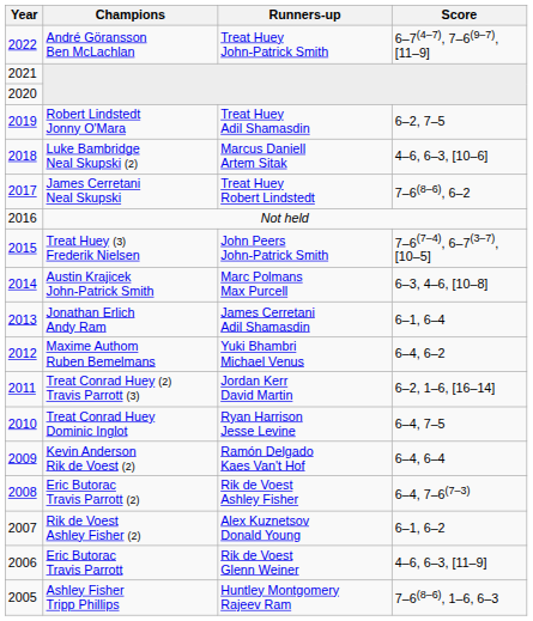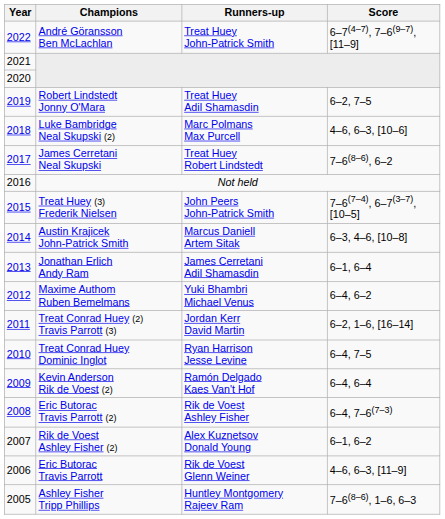 <table class="wikitable">
 <tr>
 <th style="width:40px">Year</th>
 <th style="width:210px">Champions</th>
 <th style="width:210px">Runners-up</th>
 <th style="width:160px">Score</th>
 </tr>
 <tr>
 <td><a href='#'>2022</a></td>
 <td> <a href='#'>André Göransson</a> <br>  <a href='#'>Ben McLachlan</a></td>
 <td> <a href='#'>Treat Huey</a> <br>  <a href='#'>John-Patrick Smith</a></td>
 <td>6–7<sup>(4–7)</sup>, 7–6<sup>(9–7)</sup>, [11–9]</td>
 </tr>
 <tr>
 <td>2021</td>
 <td rowspan=2 colspan=3 bgcolor="#ededed"></td>
 </tr>
 <tr>
 <td>2020</td>
 </tr>
 <tr>
 <td><a href='#'>2019</a></td>
 <td> <a href='#'>Robert Lindstedt</a> <br>  <a href='#'>Jonny O'Mara</a></td>
 <td> <a href='#'>Treat Huey</a> <br>  <a href='#'>Adil Shamasdin</a></td>
 <td>6–2, 7–5</td>
 </tr>
 <tr>
 <td><a href='#'>2018</a></td>
 <td> <a href='#'>Luke Bambridge</a> <br>  <a href='#'>Neal Skupski</a> <small>(2)</small></td>
-<td> <a href='#'>Marcus Daniell</a> <br>  <a href='#'>Artem Sitak</a></td>
+<td> <a href='#'>Marc Polmans</a> <br>  <a href='#'>Max Purcell</a></td>
 <td>4–6, 6–3, [10–6]</td>
 </tr>
 <tr>
 <td><a href='#'>2017</a></td>
 <td> <a href='#'>James Cerretani</a> <br>  <a href='#'>Neal Skupski</a></td>
 <td> <a href='#'>Treat Huey</a> <br>  <a href='#'>Robert Lindstedt</a></td>
 <td>7–6<sup>(8–6)</sup>, 6–2</td>
 </tr>
 <tr>
 <td>2016</td>
 <td colspan=3 style="text-align:center;"><em>Not held</em></td>
 </tr>
 <tr>
 <td><a href='#'>2015</a></td>
 <td> <a href='#'>Treat Huey</a> <small>(3)</small> <br>  <a href='#'>Frederik Nielsen</a></td>
 <td> <a href='#'>John Peers</a> <br>  <a href='#'>John-Patrick Smith</a></td>
 <td>7–6<sup>(7–4)</sup>, 6–7<sup>(3–7)</sup>, [10–5]</td>
 </tr>
 <tr>
 <td><a href='#'>2014</a></td>
 <td> <a href='#'>Austin Krajicek</a> <br>  <a href='#'>John-Patrick Smith</a></td>
-<td> <a href='#'>Marc Polmans</a> <br>  <a href='#'>Max Purcell</a></td>
+<td> <a href='#'>Marcus Daniell</a> <br>  <a href='#'>Artem Sitak</a></td>
 <td>6–3, 4–6, [10–8]</td>
 </tr>
 <tr>
 <td><a href='#'>2013</a></td>
 <td> <a href='#'>Jonathan Erlich</a> <br>  <a href='#'>Andy Ram</a></td>
 <td> <a href='#'>James Cerretani</a> <br>  <a href='#'>Adil Shamasdin</a></td>
 <td>6–1, 6–4</td>
 </tr>
 <tr>
 <td><a href='#'>2012</a></td>
 <td> <a href='#'>Maxime Authom</a> <br>  <a href='#'>Ruben Bemelmans</a></td>
 <td> <a href='#'>Yuki Bhambri</a> <br>  <a href='#'>Michael Venus</a></td>
 <td>6–4, 6–2</td>
 </tr>
 <tr>
 <td><a href='#'>2011</a></td>
 <td> <a href='#'>Treat Conrad Huey</a> <small>(2)</small> <br>  <a href='#'>Travis Parrott</a> <small>(3)</small></td>
 <td> <a href='#'>Jordan Kerr</a> <br>  <a href='#'>David Martin</a></td>
 <td>6–2, 1–6, [16–14]</td>
 </tr>
 <tr>
 <td><a href='#'>2010</a></td>
 <td> <a href='#'>Treat Conrad Huey</a> <br>  <a href='#'>Dominic Inglot</a></td>
 <td> <a href='#'>Ryan Harrison</a> <br>  <a href='#'>Jesse Levine</a></td>
 <td>6–4, 7–5</td>
 </tr>
 <tr>
 <td><a href='#'>2009</a></td>
 <td> <a href='#'>Kevin Anderson</a> <br>  <a href='#'>Rik de Voest</a> <small>(2)</small></td>
 <td> <a href='#'>Ramón Delgado</a> <br>  <a href='#'>Kaes Van't Hof</a></td>
 <td>6–4, 6–4</td>
 </tr>
 <tr>
 <td><a href='#'>2008</a></td>
 <td> <a href='#'>Eric Butorac</a> <br>  <a href='#'>Travis Parrott</a> <small>(2)</small></td>
 <td> <a href='#'>Rik de Voest</a> <br>  <a href='#'>Ashley Fisher</a></td>
 <td>6–4, 7–6<sup>(7–3)</sup></td>
 </tr>
 <tr>
 <td>2007</td>
 <td> <a href='#'>Rik de Voest</a> <br>  <a href='#'>Ashley Fisher</a> <small>(2)</small></td>
 <td> <a href='#'>Alex Kuznetsov</a> <br>  <a href='#'>Donald Young</a></td>
 <td>6–1, 6–2</td>
 </tr>
 <tr>
 <td>2006</td>
 <td> <a href='#'>Eric Butorac</a> <br>  <a href='#'>Travis Parrott</a></td>
 <td> <a href='#'>Rik de Voest</a> <br>  <a href='#'>Glenn Weiner</a></td>
 <td>4–6, 6–3, [11–9]</td>
 </tr>
 <tr>
 <td>2005</td>
 <td> <a href='#'>Ashley Fisher</a> <br>  <a href='#'>Tripp Phillips</a></td>
 <td> <a href='#'>Huntley Montgomery</a> <br>  <a href='#'>Rajeev Ram</a></td>
 <td>7–6<sup>(8–6)</sup>, 1–6, 6–3</td>
 </tr>
 </table>
